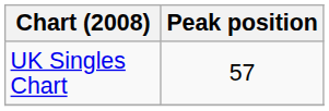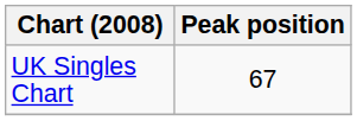 <table class="wikitable sortable">
 <tr>
 <th align="left" width="100">Chart (2008)</th>
 <th align="center">Peak position</th>
 </tr>
 <tr>
 <td align="left"><a href='#'>UK Singles Chart</a></td>
-<td align="center">57</td>
+<td align="center">67</td>
 </tr>
 <tr>
 </tr>
 </table>
